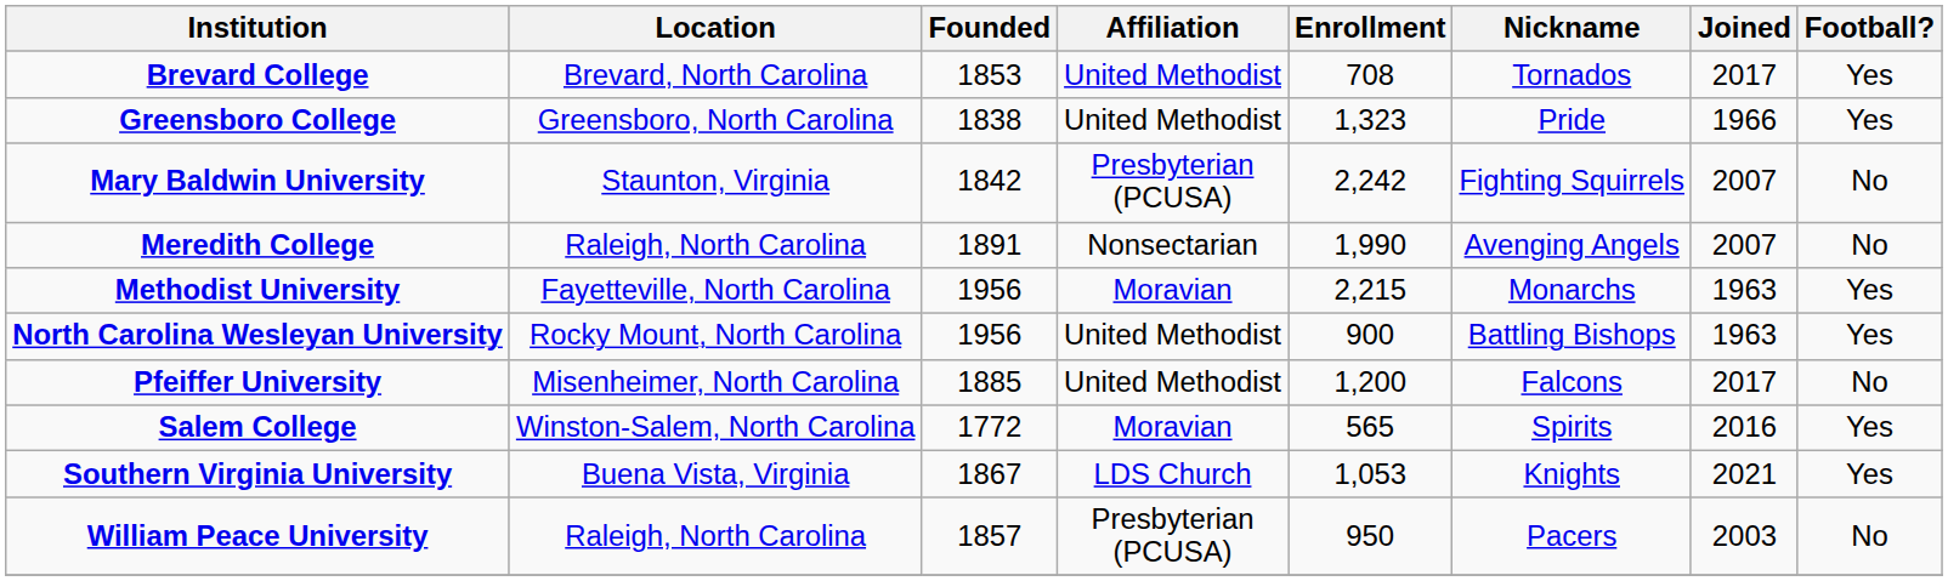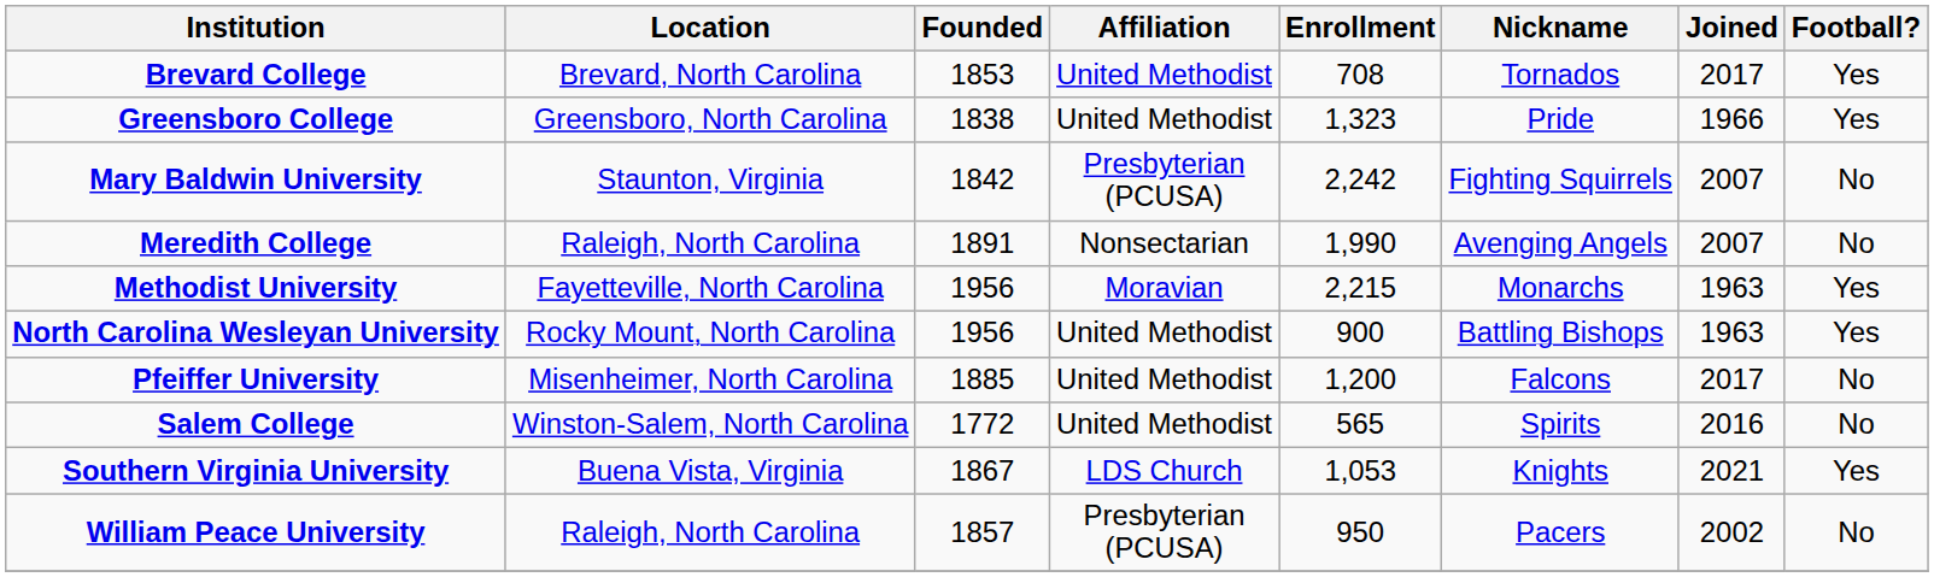 <table class="wikitable sortable" style="text-align:center">
 <tr>
 <th>Institution</th>
 <th>Location</th>
 <th>Founded</th>
 <th>Affiliation</th>
 <th>Enrollment</th>
 <th>Nickname</th>
 <th>Joined</th>
 <th>Football?</th>
 </tr>
 <tr>
 <td><strong><a href='#'>Brevard College</a></strong></td>
 <td><a href='#'>Brevard, North Carolina</a></td>
 <td>1853</td>
 <td><a href='#'>United Methodist</a></td>
 <td>708</td>
 <td><a href='#'>Tornados</a></td>
 <td>2017</td>
 <td>Yes</td>
 </tr>
 <tr>
 <td><strong><a href='#'>Greensboro College</a></strong></td>
 <td><a href='#'>Greensboro, North Carolina</a></td>
 <td>1838</td>
 <td>United Methodist</td>
 <td>1,323</td>
 <td><a href='#'>Pride</a></td>
 <td>1966</td>
 <td>Yes</td>
 </tr>
 <tr>
 <td><strong><a href='#'>Mary Baldwin University</a></strong></td>
 <td><a href='#'>Staunton, Virginia</a></td>
 <td>1842</td>
 <td><a href='#'>Presbyterian</a><br>(PCUSA)</td>
 <td>2,242</td>
 <td><a href='#'>Fighting Squirrels</a></td>
 <td>2007</td>
 <td>No</td>
 </tr>
 <tr>
 <td><strong><a href='#'>Meredith College</a></strong></td>
 <td><a href='#'>Raleigh, North Carolina</a></td>
 <td>1891</td>
 <td>Nonsectarian</td>
 <td>1,990</td>
 <td><a href='#'>Avenging Angels</a></td>
 <td>2007</td>
 <td>No</td>
 </tr>
 <tr>
 <td><strong><a href='#'>Methodist University</a></strong></td>
 <td><a href='#'>Fayetteville, North Carolina</a></td>
 <td>1956</td>
 <td><a href='#'>Moravian</a></td>
 <td>2,215</td>
 <td><a href='#'>Monarchs</a></td>
 <td>1963</td>
 <td>Yes</td>
 </tr>
 <tr>
 <td><strong><a href='#'>North Carolina Wesleyan University</a></strong></td>
 <td><a href='#'>Rocky Mount, North Carolina</a></td>
 <td>1956</td>
 <td>United Methodist</td>
 <td>900</td>
 <td><a href='#'>Battling Bishops</a></td>
 <td>1963</td>
 <td>Yes</td>
 </tr>
 <tr>
 <td><strong><a href='#'>Pfeiffer University</a></strong></td>
 <td><a href='#'>Misenheimer, North Carolina</a></td>
 <td>1885</td>
 <td>United Methodist</td>
 <td>1,200</td>
 <td><a href='#'>Falcons</a></td>
 <td>2017</td>
 <td>No</td>
 </tr>
 <tr>
 <td><strong><a href='#'>Salem College</a></strong></td>
 <td><a href='#'>Winston-Salem, North Carolina</a></td>
 <td>1772</td>
-<td><a href='#'>Moravian</a></td>
+<td>United Methodist</td>
 <td>565</td>
 <td><a href='#'>Spirits</a></td>
 <td>2016</td>
-<td>Yes</td>
+<td>No</td>
 </tr>
 <tr>
 <td><strong><a href='#'>Southern Virginia University</a></strong></td>
 <td><a href='#'>Buena Vista, Virginia</a></td>
 <td>1867</td>
 <td><a href='#'>LDS Church</a></td>
 <td>1,053</td>
 <td><a href='#'>Knights</a></td>
 <td>2021</td>
 <td>Yes</td>
 </tr>
 <tr>
 <td><strong><a href='#'>William Peace University</a></strong></td>
 <td><a href='#'>Raleigh, North Carolina</a></td>
 <td>1857</td>
 <td>Presbyterian<br>(PCUSA)</td>
 <td>950</td>
 <td><a href='#'>Pacers</a></td>
-<td>2003</td>
+<td>2002</td>
 <td>No</td>
 </tr>
 <tr>
 </tr>
 </table>
